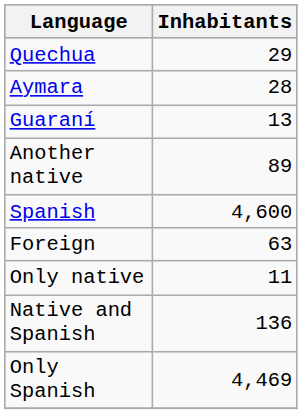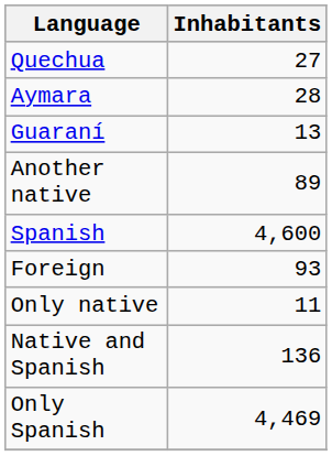 <table class="wikitable" border="1" style="width:30%;" border="1">
 <tr bgcolor=silver>
 <th><strong>Language</strong></th>
 <th><strong>Inhabitants</strong></th>
 </tr>
 <tr>
 <td><a href='#'>Quechua</a></td>
-<td align="right">29</td>
+<td align="right">27</td>
 </tr>
 <tr>
 <td><a href='#'>Aymara</a></td>
 <td align="right">28</td>
 </tr>
 <tr>
 <td><a href='#'>Guaraní</a></td>
 <td align="right">13</td>
 </tr>
 <tr>
 <td>Another native</td>
 <td align="right">89</td>
 </tr>
 <tr>
 <td><a href='#'>Spanish</a></td>
 <td align="right">4,600</td>
 </tr>
 <tr>
 <td>Foreign</td>
-<td align="right">63</td>
+<td align="right">93</td>
 </tr>
 <tr>
 <td>Only native</td>
 <td align="right">11</td>
 </tr>
 <tr>
 <td>Native and Spanish</td>
 <td align="right">136</td>
 </tr>
 <tr>
 <td>Only Spanish</td>
 <td align="right">4,469</td>
 </tr>
 <tr>
 </tr>
 </table>
